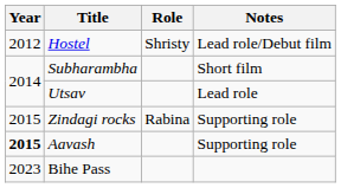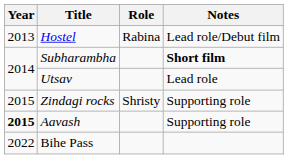 <table class="wikitable">
 <tr>
 <th>Year</th>
 <th>Title</th>
 <th>Role</th>
 <th>Notes</th>
 </tr>
 <tr>
-<td>2012</td>
+<td>2013</td>
 <td><em><a href='#'>Hostel</a></em></td>
-<td>Shristy</td>
+<td>Rabina</td>
 <td>Lead role/Debut film</td>
 </tr>
 <tr>
 <td rowspan=2>2014</td>
 <td><em>Subharambha</em></td>
 <td></td>
-<td>Short film</td>
+<td><strong>Short film</strong></td>
 </tr>
 <tr>
 <td><em>Utsav</em></td>
 <td></td>
 <td>Lead role</td>
 </tr>
 <tr>
 <td>2015</td>
 <td><em>Zindagi rocks</em></td>
-<td>Rabina</td>
+<td>Shristy</td>
 <td>Supporting role</td>
 </tr>
 <tr>
 <td><strong>2015</strong></td>
 <td><em>Aavash</em></td>
 <td></td>
 <td>Supporting role</td>
 </tr>
 <tr>
-<td>2023</td>
+<td>2022</td>
 <td>Bihe Pass</td>
 <td></td>
 <td></td>
 </tr>
 </table>
